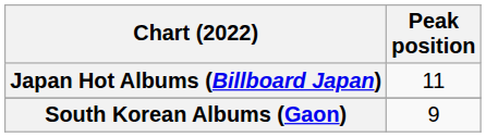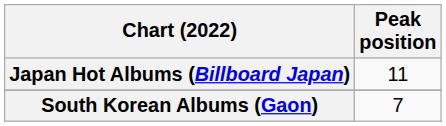 <table class="wikitable sortable plainrowheaders" style="text-align:center">
 <tr>
 <th scope="col">Chart (2022)</th>
 <th scope="col">Peak<br>position</th>
 </tr>
 <tr>
 <th scope="row">Japan Hot Albums (<em><a href='#'>Billboard Japan</a></em>)</th>
 <td>11</td>
 </tr>
 <tr>
 </tr>
 <tr>
 <th scope="row">South Korean Albums (<a href='#'>Gaon</a>)</th>
-<td>9</td>
+<td>7</td>
 </tr>
 </table>
